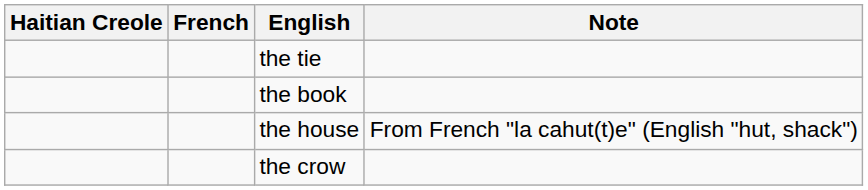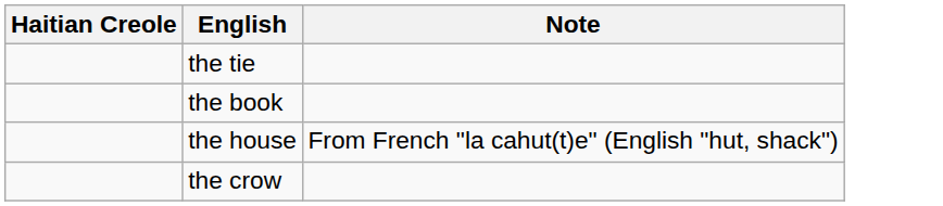 <table class="wikitable">
 <tr>
 <th scope="col">Haitian Creole</th>
-<th scope="col">French</th>
 <th scope="col">English</th>
 <th>Note</th>
 </tr>
 <tr>
-<td></td>
 <td></td>
 <td>the tie</td>
 <td></td>
 </tr>
 <tr>
 <td></td>
-<td></td>
 <td>the book</td>
 <td></td>
 </tr>
 <tr>
-<td></td>
 <td></td>
 <td>the house</td>
 <td>From French "la cahut(t)e" (English "hut, shack")</td>
 </tr>
 <tr>
 <td></td>
-<td></td>
 <td>the crow</td>
 <td></td>
 </tr>
 </table>
